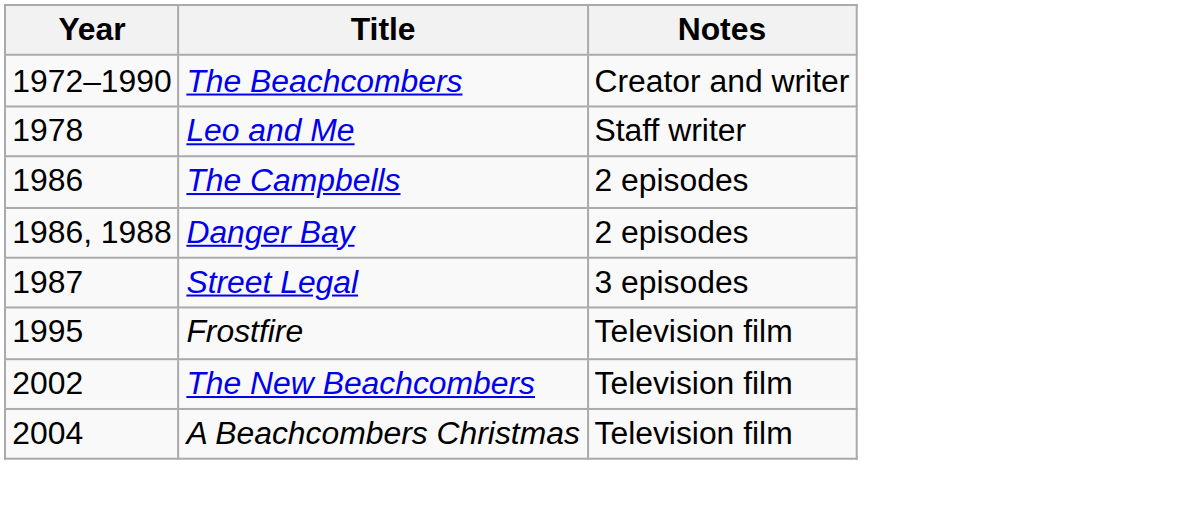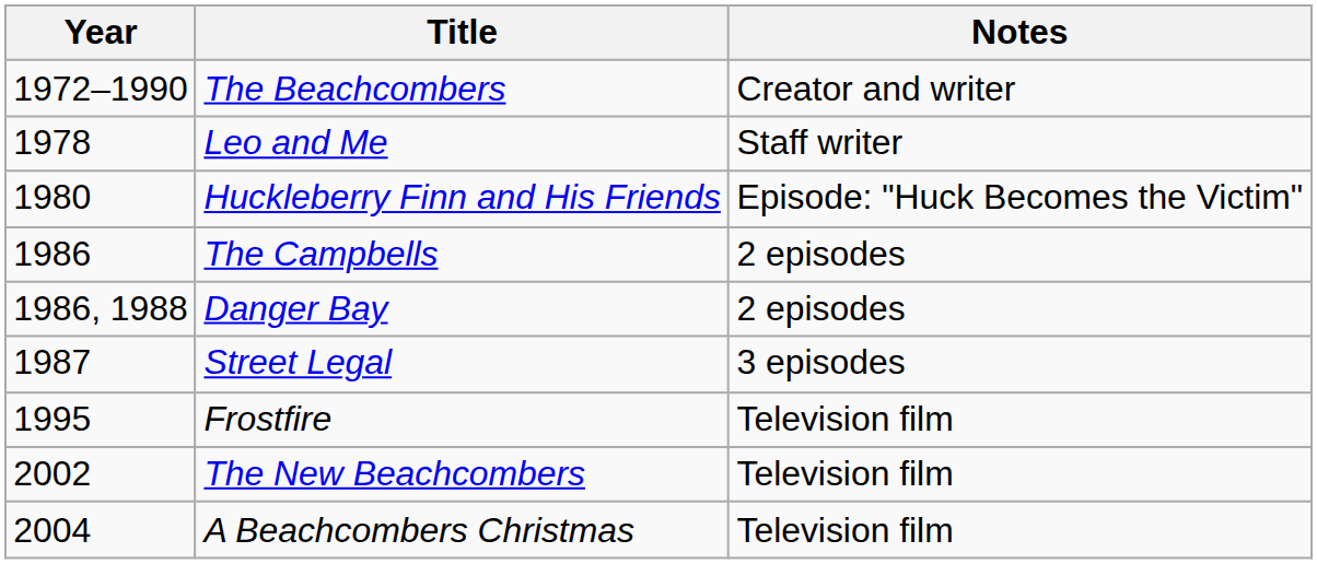 <table class="wikitable sortable">
 <tr>
 <th>Year</th>
 <th>Title</th>
 <th>Notes</th>
 </tr>
 <tr>
 <td>1972–1990</td>
 <td><em><a href='#'>The Beachcombers</a></em></td>
 <td>Creator and writer</td>
 </tr>
 <tr>
 <td>1978</td>
 <td><em><a href='#'>Leo and Me</a></em></td>
 <td>Staff writer</td>
+</tr>
+<tr>
+<td>1980</td>
+<td><em><a href='#'>Huckleberry Finn and His Friends</a></em></td>
+<td>Episode: "Huck Becomes the Victim"</td>
 </tr>
 <tr>
 <td>1986</td>
 <td><em><a href='#'>The Campbells</a></em></td>
 <td>2 episodes</td>
 </tr>
 <tr>
 <td>1986, 1988</td>
 <td><em><a href='#'>Danger Bay</a></em></td>
 <td>2 episodes</td>
 </tr>
 <tr>
 <td>1987</td>
 <td><a href='#'><em>Street Legal</em></a></td>
 <td>3 episodes</td>
 </tr>
 <tr>
 <td>1995</td>
 <td><em>Frostfire</em></td>
 <td>Television film</td>
 </tr>
 <tr>
 <td>2002</td>
 <td><em><a href='#'>The New Beachcombers</a></em></td>
 <td>Television film</td>
 </tr>
 <tr>
 <td>2004</td>
 <td><em>A Beachcombers Christmas</em></td>
 <td>Television film</td>
 </tr>
 </table>
